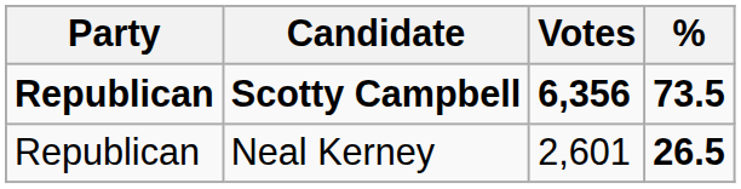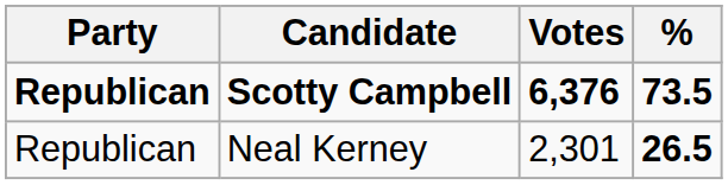 <table class="wikitable">
 <tr>
 <th>Party</th>
 <th>Candidate</th>
 <th>Votes</th>
 <th>%</th>
 </tr>
 <tr>
 <td><strong>Republican</strong></td>
 <td><strong>Scotty Campbell</strong></td>
-<td><strong>6,356</strong></td>
+<td><strong>6,376</strong></td>
 <td><strong>73.5</strong></td>
 </tr>
 <tr>
 <td>Republican</td>
 <td>Neal Kerney</td>
-<td>2,601</td>
+<td>2,301</td>
 <td><strong>26.5</strong></td>
 </tr>
 </table>
